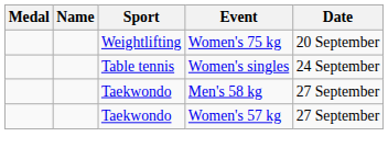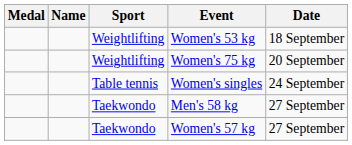 <table class="wikitable sortable" style="font-size:90%">
 <tr>
 <th>Medal</th>
 <th>Name</th>
 <th>Sport</th>
 <th>Event</th>
 <th>Date</th>
+</tr>
+<tr>
+<td></td>
+<td></td>
+<td><a href='#'>Weightlifting</a></td>
+<td><a href='#'>Women's 53 kg</a></td>
+<td>18 September</td>
 </tr>
 <tr>
 <td></td>
 <td></td>
 <td><a href='#'>Weightlifting</a></td>
 <td><a href='#'>Women's 75 kg</a></td>
 <td>20 September</td>
 </tr>
 <tr>
 <td></td>
 <td></td>
 <td><a href='#'>Table tennis</a></td>
 <td><a href='#'>Women's singles</a></td>
 <td>24 September</td>
 </tr>
 <tr>
 <td></td>
 <td></td>
 <td><a href='#'>Taekwondo</a></td>
 <td><a href='#'>Men's 58 kg</a></td>
 <td>27 September</td>
 </tr>
 <tr>
 <td></td>
 <td></td>
 <td><a href='#'>Taekwondo</a></td>
 <td><a href='#'>Women's 57 kg</a></td>
 <td>27 September</td>
 </tr>
 </table>
